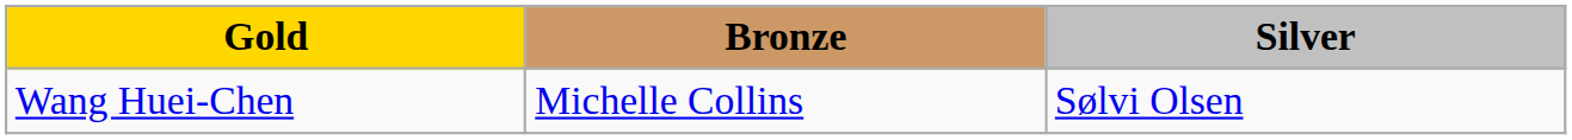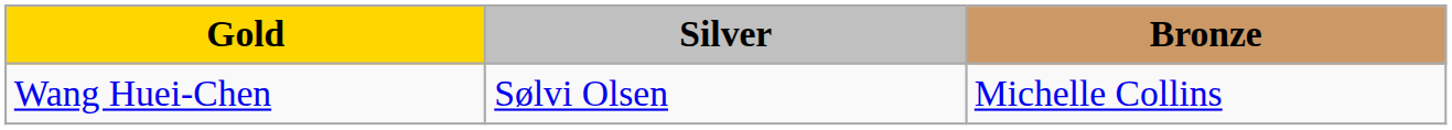 <table class="wikitable" style="text-align:left">
 <tr align="center">
 <td width=200 bgcolor=gold><strong>Gold</strong></td>
+<td width=200 bgcolor=silver><strong>Silver</strong></td>
 <td width=200 bgcolor=CC9966><strong>Bronze</strong></td>
-<td width=200 bgcolor=silver><strong>Silver</strong></td>
 </tr>
 <tr>
 <td><a href='#'>Wang Huei-Chen</a><br><em></em></td>
+<td><a href='#'>Sølvi Olsen</a><br><em></em></td>
 <td><a href='#'>Michelle Collins</a><br><em></em></td>
-<td><a href='#'>Sølvi Olsen</a><br><em></em></td>
 </tr>
 </table>
